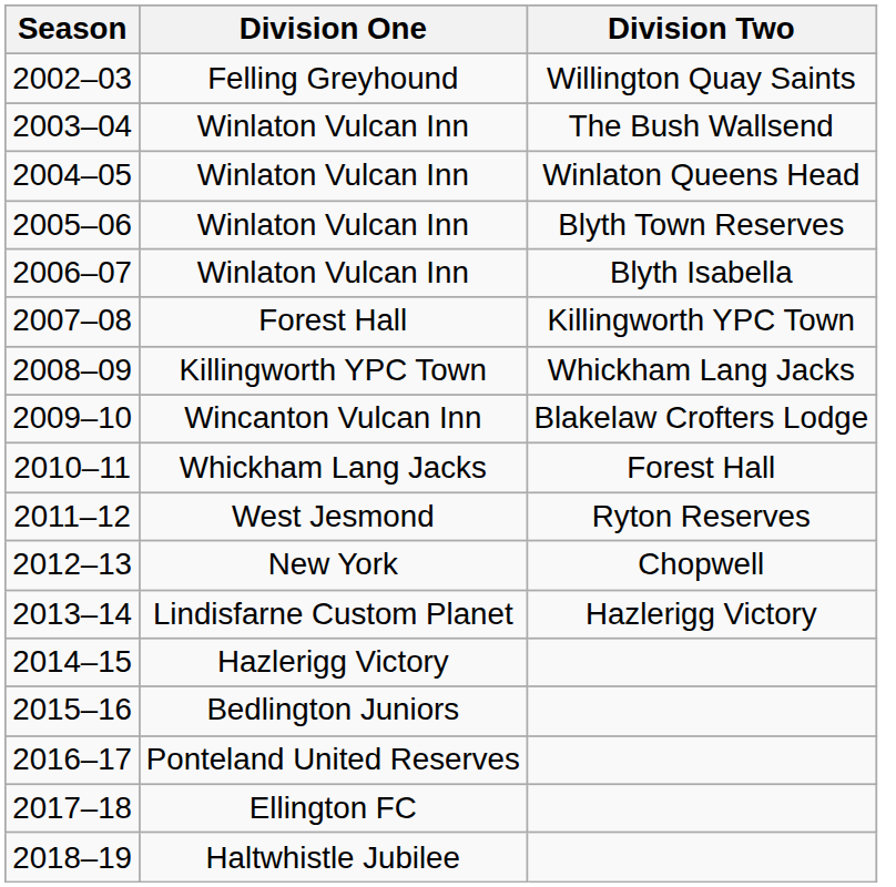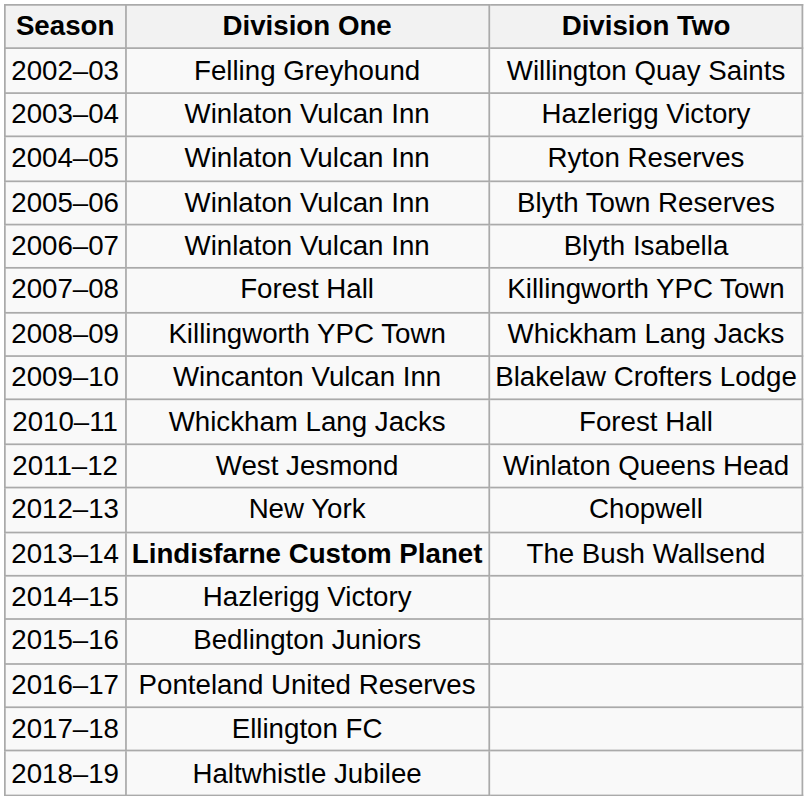 <table class="wikitable" style="text-align: center">
 <tr>
 <th>Season</th>
 <th>Division One</th>
 <th>Division Two</th>
 </tr>
 <tr>
 <td>2002–03</td>
 <td>Felling Greyhound</td>
 <td>Willington Quay Saints</td>
 </tr>
 <tr>
 <td>2003–04</td>
 <td>Winlaton Vulcan Inn</td>
-<td>The Bush Wallsend</td>
+<td>Hazlerigg Victory</td>
 </tr>
 <tr>
 <td>2004–05</td>
 <td>Winlaton Vulcan Inn</td>
-<td>Winlaton Queens Head</td>
+<td>Ryton Reserves</td>
 </tr>
 <tr>
 <td>2005–06</td>
 <td>Winlaton Vulcan Inn</td>
 <td>Blyth Town Reserves</td>
 </tr>
 <tr>
 <td>2006–07</td>
 <td>Winlaton Vulcan Inn</td>
 <td>Blyth Isabella</td>
 </tr>
 <tr>
 <td>2007–08</td>
 <td>Forest Hall</td>
 <td>Killingworth YPC Town</td>
 </tr>
 <tr>
 <td>2008–09</td>
 <td>Killingworth YPC Town</td>
 <td>Whickham Lang Jacks</td>
 </tr>
 <tr>
 <td>2009–10</td>
 <td>Wincanton Vulcan Inn</td>
 <td>Blakelaw Crofters Lodge</td>
 </tr>
 <tr>
 <td>2010–11</td>
 <td>Whickham Lang Jacks</td>
 <td>Forest Hall</td>
 </tr>
 <tr>
 <td>2011–12</td>
 <td>West Jesmond</td>
-<td>Ryton Reserves</td>
+<td>Winlaton Queens Head</td>
 </tr>
 <tr>
 <td>2012–13</td>
 <td>New York</td>
 <td>Chopwell</td>
 </tr>
 <tr>
 <td>2013–14</td>
-<td>Lindisfarne Custom Planet</td>
-<td>Hazlerigg Victory</td>
+<td><strong>Lindisfarne Custom Planet</strong></td>
+<td>The Bush Wallsend</td>
 </tr>
 <tr>
 <td>2014–15</td>
 <td>Hazlerigg Victory</td>
 </tr>
 <tr>
 <td>2015–16</td>
 <td>Bedlington Juniors</td>
 <td></td>
 </tr>
 <tr>
 <td>2016–17</td>
 <td>Ponteland United Reserves</td>
 <td></td>
 </tr>
 <tr>
 <td>2017–18</td>
 <td>Ellington FC</td>
 <td></td>
 </tr>
 <tr>
 <td>2018–19</td>
 <td>Haltwhistle Jubilee</td>
 <td></td>
 </tr>
 </table>
